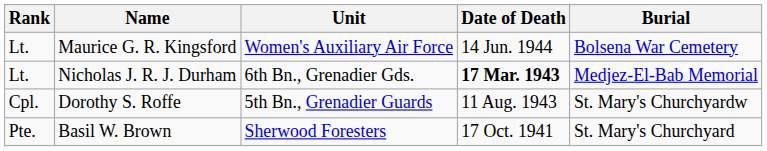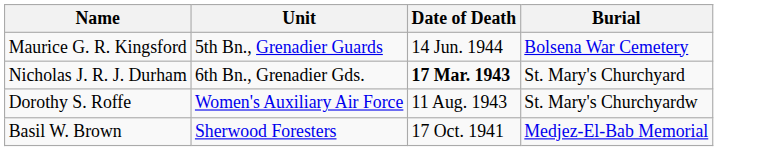 <table class="wikitable">
 <tr>
-<th>Rank</th>
 <th>Name</th>
 <th>Unit</th>
 <th>Date of Death</th>
 <th>Burial</th>
 </tr>
 <tr>
-<td>Lt.</td>
 <td>Maurice G. R. Kingsford</td>
-<td><a href='#'>Women's Auxiliary Air Force</a></td>
+<td>5th Bn., <a href='#'>Grenadier Guards</a></td>
 <td>14 Jun. 1944</td>
 <td><a href='#'>Bolsena War Cemetery</a></td>
 </tr>
 <tr>
-<td>Lt.</td>
 <td>Nicholas J. R. J. Durham</td>
 <td>6th Bn., Grenadier Gds.</td>
 <td><strong>17 Mar. 1943</strong></td>
-<td><a href='#'>Medjez-El-Bab Memorial</a></td>
+<td>St. Mary's Churchyard</td>
 </tr>
 <tr>
-<td>Cpl.</td>
 <td>Dorothy S. Roffe</td>
-<td>5th Bn., <a href='#'>Grenadier Guards</a></td>
+<td><a href='#'>Women's Auxiliary Air Force</a></td>
 <td>11 Aug. 1943</td>
 <td>St. Mary's Churchyardw</td>
 </tr>
 <tr>
-<td>Pte.</td>
 <td>Basil W. Brown</td>
 <td><a href='#'>Sherwood Foresters</a></td>
 <td>17 Oct. 1941</td>
-<td>St. Mary's Churchyard</td>
+<td><a href='#'>Medjez-El-Bab Memorial</a></td>
 </tr>
 </table>
